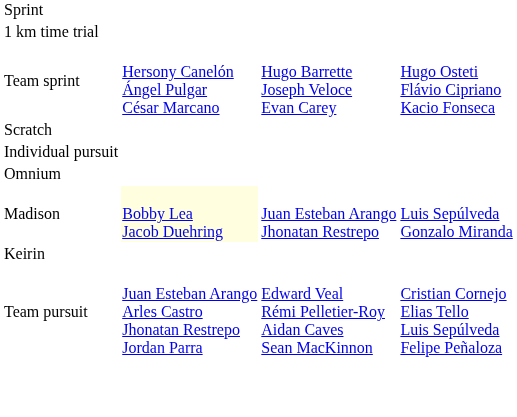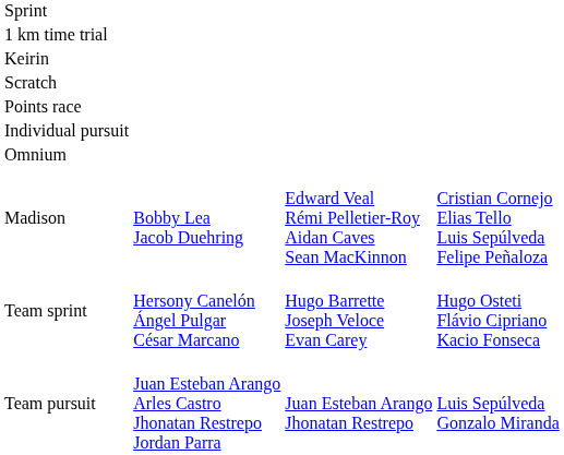 <table>
 <tr>
 <td>Sprint</td>
 <td></td>
 <td></td>
 <td></td>
 </tr>
 <tr>
 <td>1 km time trial</td>
 <td></td>
 <td></td>
 <td></td>
 </tr>
 <tr>
-<td>Team sprint</td>
-<td><br><a href='#'>Hersony Canelón</a><br><a href='#'>Ángel Pulgar</a><br><a href='#'>César Marcano</a></td>
-<td><br><a href='#'>Hugo Barrette</a><br><a href='#'>Joseph Veloce</a><br><a href='#'>Evan Carey</a></td>
-<td><br><a href='#'>Hugo Osteti</a><br><a href='#'>Flávio Cipriano</a><br><a href='#'>Kacio Fonseca</a></td>
+<td>Keirin</td>
+<td></td>
+<td></td>
+<td></td>
 </tr>
 <tr>
 <td>Scratch</td>
+<td></td>
+<td></td>
+<td></td>
+</tr>
+<tr>
+<td>Points race</td>
 <td></td>
 <td></td>
 <td></td>
 </tr>
 <tr>
 <td>Individual pursuit</td>
 <td></td>
 <td></td>
 <td></td>
 </tr>
 <tr>
 <td>Omnium</td>
 <td></td>
 <td></td>
 <td></td>
 </tr>
 <tr>
 <td>Madison</td>
-<td style="background: lightyellow;"><br><a href='#'>Bobby Lea</a><br><a href='#'>Jacob Duehring</a></td>
-<td><br><a href='#'>Juan Esteban Arango</a><br><a href='#'>Jhonatan Restrepo</a></td>
-<td><br><a href='#'>Luis Sepúlveda</a><br><a href='#'>Gonzalo Miranda</a></td>
+<td><br><a href='#'>Bobby Lea</a><br><a href='#'>Jacob Duehring</a></td>
+<td><br><a href='#'>Edward Veal</a><br><a href='#'>Rémi Pelletier-Roy</a><br><a href='#'>Aidan Caves</a><br><a href='#'>Sean MacKinnon</a></td>
+<td><br><a href='#'>Cristian Cornejo</a><br><a href='#'>Elias Tello</a><br><a href='#'>Luis Sepúlveda</a><br><a href='#'>Felipe Peñaloza</a></td>
 </tr>
 <tr>
-<td>Keirin</td>
-<td></td>
-<td></td>
-<td></td>
+<td>Team sprint</td>
+<td><br><a href='#'>Hersony Canelón</a><br><a href='#'>Ángel Pulgar</a><br><a href='#'>César Marcano</a></td>
+<td><br><a href='#'>Hugo Barrette</a><br><a href='#'>Joseph Veloce</a><br><a href='#'>Evan Carey</a></td>
+<td><br><a href='#'>Hugo Osteti</a><br><a href='#'>Flávio Cipriano</a><br><a href='#'>Kacio Fonseca</a></td>
 </tr>
 <tr>
 <td>Team pursuit</td>
 <td><br><a href='#'>Juan Esteban Arango</a><br><a href='#'>Arles Castro</a><br><a href='#'>Jhonatan Restrepo</a><br><a href='#'>Jordan Parra</a></td>
-<td><br><a href='#'>Edward Veal</a><br><a href='#'>Rémi Pelletier-Roy</a><br><a href='#'>Aidan Caves</a><br><a href='#'>Sean MacKinnon</a></td>
-<td><br><a href='#'>Cristian Cornejo</a><br><a href='#'>Elias Tello</a><br><a href='#'>Luis Sepúlveda</a><br><a href='#'>Felipe Peñaloza</a></td>
+<td><br><a href='#'>Juan Esteban Arango</a><br><a href='#'>Jhonatan Restrepo</a></td>
+<td><br><a href='#'>Luis Sepúlveda</a><br><a href='#'>Gonzalo Miranda</a></td>
 </tr>
 </table>
